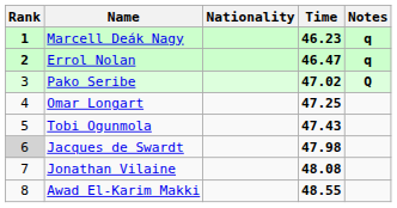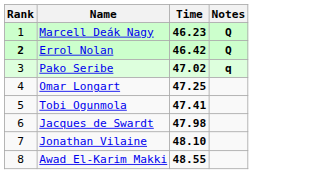 <table class="wikitable sortable" style="text-align:center">
 <tr>
 <th>Rank</th>
 <th>Name</th>
-<th>Nationality</th>
 <th>Time</th>
 <th>Notes</th>
 </tr>
 <tr bgcolor=ccffcc>
-<td><strong>1</strong></td>
+<td>1</td>
 <td align=left><a href='#'>Marcell Deák Nagy</a></td>
-<td align=left></td>
 <td><strong>46.23</strong></td>
-<td><strong>q</strong></td>
+<td><strong>Q</strong></td>
 </tr>
 <tr bgcolor=ccffcc>
 <td><strong>2</strong></td>
 <td align=left><a href='#'>Errol Nolan</a></td>
-<td align=left></td>
-<td><strong>46.47</strong></td>
-<td><strong>q</strong></td>
+<td><strong>46.42</strong></td>
+<td><strong>Q</strong></td>
 </tr>
 <tr bgcolor=ddffdd>
 <td>3</td>
 <td align=left><a href='#'>Pako Seribe</a></td>
-<td align=left></td>
 <td><strong>47.02</strong></td>
-<td><strong>Q</strong></td>
+<td><strong>q</strong></td>
 </tr>
 <tr>
 <td>4</td>
 <td align=left><a href='#'>Omar Longart</a></td>
-<td align=left></td>
 <td><strong>47.25</strong></td>
 <td></td>
 </tr>
 <tr>
 <td>5</td>
 <td align=left><a href='#'>Tobi Ogunmola</a></td>
-<td align=left></td>
-<td><strong>47.43</strong></td>
+<td><strong>47.41</strong></td>
 <td></td>
 </tr>
 <tr>
-<td style="background: lightgrey;">6</td>
+<td>6</td>
 <td align=left><a href='#'>Jacques de Swardt</a></td>
-<td align=left></td>
 <td><strong>47.98</strong></td>
 <td></td>
 </tr>
 <tr>
 <td>7</td>
 <td align=left><a href='#'>Jonathan Vilaine</a></td>
-<td align=left></td>
-<td><strong>48.08</strong></td>
+<td><strong>48.10</strong></td>
 <td></td>
 </tr>
 <tr>
 <td>8</td>
 <td align=left><a href='#'>Awad El-Karim Makki</a></td>
-<td align=left></td>
 <td><strong>48.55</strong></td>
 <td></td>
 </tr>
 </table>
